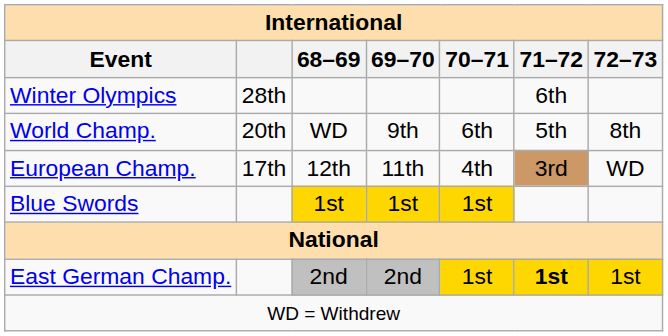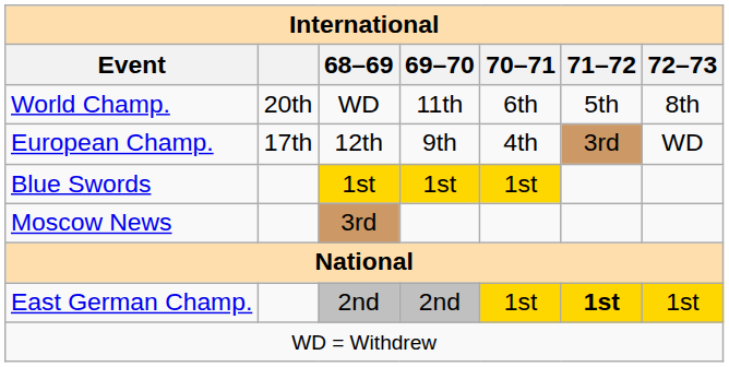 <table class="wikitable" style="text-align:center">
 <tr>
 <th style="background-color: #ffdead; " colspan=7 align=center>International</th>
 </tr>
 <tr>
 <th>Event</th>
 <th></th>
 <th>68–69</th>
 <th>69–70</th>
 <th>70–71</th>
 <th>71–72</th>
 <th>72–73</th>
 </tr>
 <tr>
-<td align=left><a href='#'>Winter Olympics</a></td>
-<td>28th</td>
-<td></td>
-<td></td>
-<td></td>
-<td>6th</td>
-<td></td>
-</tr>
-<tr>
 <td align=left><a href='#'>World Champ.</a></td>
 <td>20th</td>
 <td>WD</td>
-<td>9th</td>
+<td>11th</td>
 <td>6th</td>
 <td>5th</td>
 <td>8th</td>
 </tr>
 <tr>
 <td align=left><a href='#'>European Champ.</a></td>
 <td>17th</td>
 <td>12th</td>
-<td>11th</td>
+<td>9th</td>
 <td>4th</td>
 <td bgcolor=cc9966>3rd</td>
 <td>WD</td>
 </tr>
 <tr>
 <td align=left><a href='#'>Blue Swords</a></td>
 <td></td>
 <td bgcolor=gold>1st</td>
 <td bgcolor=gold>1st</td>
 <td bgcolor=gold>1st</td>
+<td></td>
+<td></td>
+</tr>
+<tr>
+<td align=left><a href='#'>Moscow News</a></td>
+<td></td>
+<td bgcolor=cc9966>3rd</td>
+<td></td>
+<td></td>
 <td></td>
 <td></td>
 </tr>
 <tr>
 <th style="background-color: #ffdead; " colspan=7 align=center>National</th>
 </tr>
 <tr>
 <td align=left><a href='#'>East German Champ.</a></td>
 <td></td>
 <td bgcolor=silver>2nd</td>
 <td bgcolor=silver>2nd</td>
 <td bgcolor=gold>1st</td>
 <td bgcolor=gold><strong>1st</strong></td>
 <td bgcolor=gold>1st</td>
 </tr>
 <tr>
 <td colspan=7 align=center><small> WD = Withdrew </small></td>
 </tr>
 </table>
